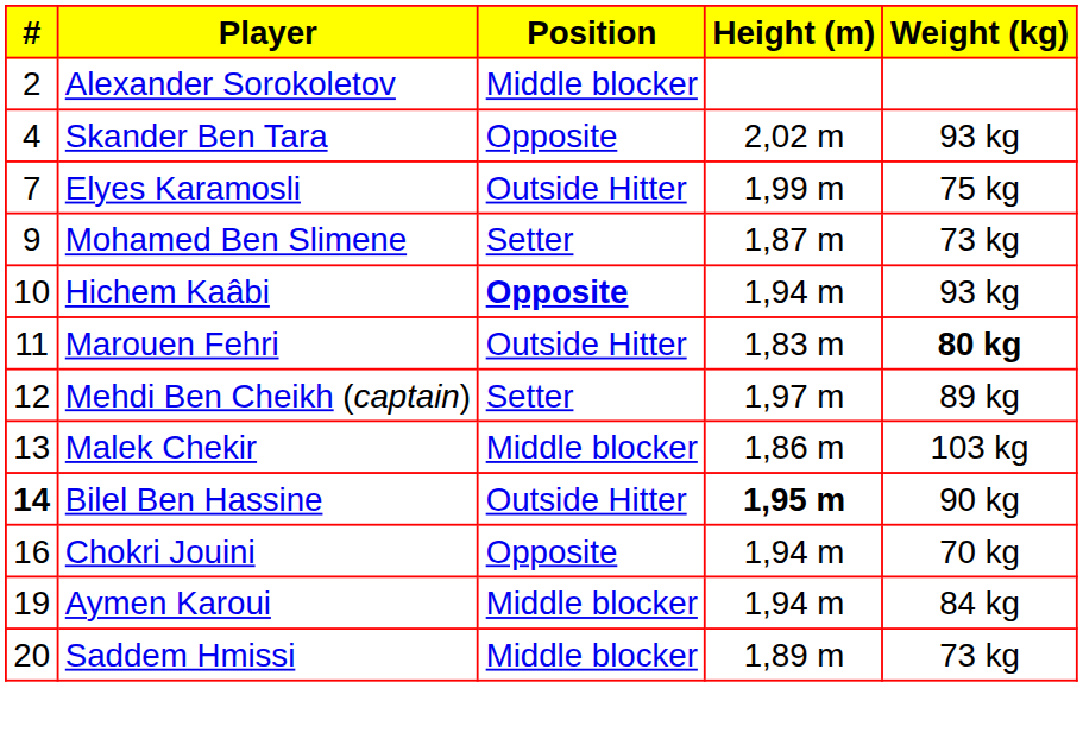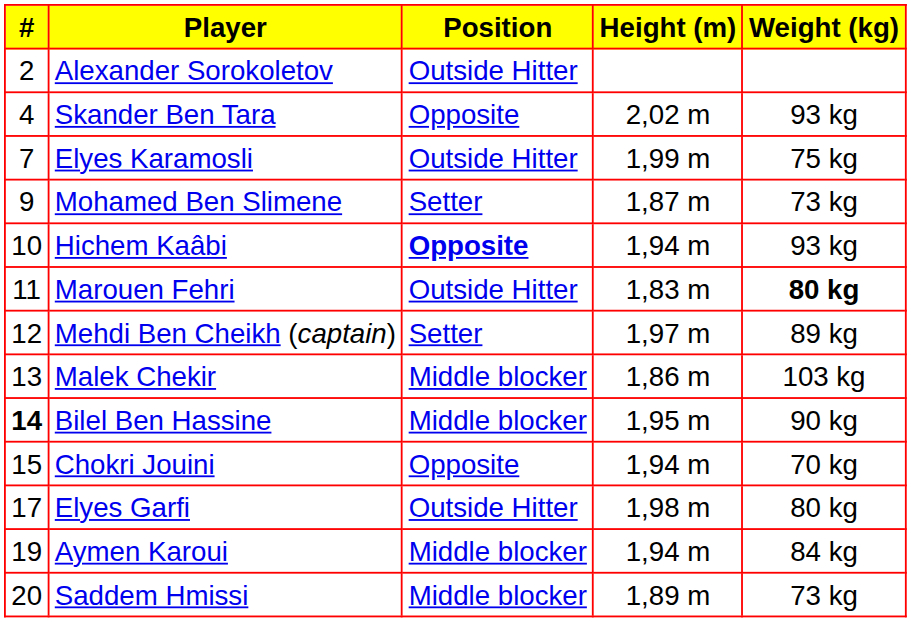 <table bgcolor="white" cellpadding="3" cellspacing="0" border="1" style="font-size: 95%; border: red solid 1px; border-collapse: collapse;">
 <tr bgcolor="yellow">
 <td align=center><strong><span>#</span></strong></td>
 <td align=center><strong><span>Player</span></strong></td>
 <td align=center><strong><span>Position</span></strong></td>
 <td align=center><strong><span>Height (m)</span></strong></td>
 <td align=center><strong><span>Weight (kg)</span></strong></td>
 </tr>
 <tr>
 <td align=center>2</td>
 <td> <a href='#'>Alexander Sorokoletov</a></td>
-<td><a href='#'>Middle blocker</a></td>
+<td><a href='#'>Outside Hitter</a></td>
 <td align=center></td>
 <td align=center></td>
 </tr>
 <tr>
 <td align=center>4</td>
 <td> <a href='#'>Skander Ben Tara</a></td>
 <td><a href='#'>Opposite</a></td>
 <td align=center>2,02 m</td>
 <td align=center>93 kg</td>
 </tr>
 <tr>
 <td align=center>7</td>
 <td> <a href='#'>Elyes Karamosli</a></td>
 <td><a href='#'>Outside Hitter</a></td>
 <td align=center>1,99 m</td>
 <td align=center>75 kg</td>
 </tr>
 <tr>
 <td align=center>9</td>
 <td> <a href='#'>Mohamed Ben Slimene</a></td>
 <td><a href='#'>Setter</a></td>
 <td align=center>1,87 m</td>
 <td align=center>73 kg</td>
 </tr>
 <tr>
 <td align=center>10</td>
 <td> <a href='#'>Hichem Kaâbi</a></td>
 <td><strong><a href='#'>Opposite</a></strong></td>
 <td align=center>1,94 m</td>
 <td align=center>93 kg</td>
 </tr>
 <tr>
 <td align=center>11</td>
 <td> <a href='#'>Marouen Fehri</a></td>
 <td><a href='#'>Outside Hitter</a></td>
 <td align=center>1,83 m</td>
 <td align=center><strong>80 kg</strong></td>
 </tr>
 <tr>
 <td align=center>12</td>
 <td> <a href='#'>Mehdi Ben Cheikh</a> (<em>captain</em>)</td>
 <td><a href='#'>Setter</a></td>
 <td align=center>1,97 m</td>
 <td align=center>89 kg</td>
 </tr>
 <tr>
 <td align=center>13</td>
 <td> <a href='#'>Malek Chekir</a></td>
 <td><a href='#'>Middle blocker</a></td>
 <td align=center>1,86 m</td>
 <td align=center>103 kg</td>
 </tr>
 <tr>
 <td align=center><strong>14</strong></td>
 <td> <a href='#'>Bilel Ben Hassine</a></td>
-<td><a href='#'>Outside Hitter</a></td>
-<td align=center><strong>1,95 m</strong></td>
+<td><a href='#'>Middle blocker</a></td>
+<td align=center>1,95 m</td>
 <td align=center>90 kg</td>
 </tr>
 <tr>
-<td align=center>16</td>
+<td align=center>15</td>
 <td> <a href='#'>Chokri Jouini</a></td>
 <td><a href='#'>Opposite</a></td>
 <td align=center>1,94 m</td>
 <td align=center>70 kg</td>
+</tr>
+<tr>
+<td align=center>17</td>
+<td> <a href='#'>Elyes Garfi</a></td>
+<td><a href='#'>Outside Hitter</a></td>
+<td align=center>1,98 m</td>
+<td align=center>80 kg</td>
 </tr>
 <tr>
 <td align=center>19</td>
 <td> <a href='#'>Aymen Karoui</a></td>
 <td><a href='#'>Middle blocker</a></td>
 <td align=center>1,94 m</td>
 <td align=center>84 kg</td>
 </tr>
 <tr>
 <td align=center>20</td>
 <td> <a href='#'>Saddem Hmissi</a></td>
 <td><a href='#'>Middle blocker</a></td>
 <td align=center>1,89 m</td>
 <td align=center>73 kg</td>
 </tr>
 </table>
